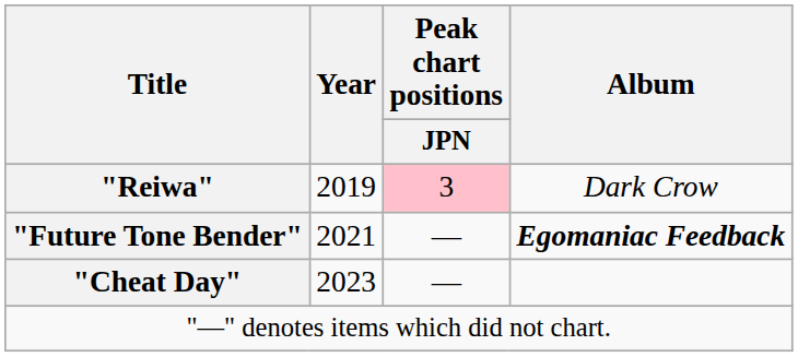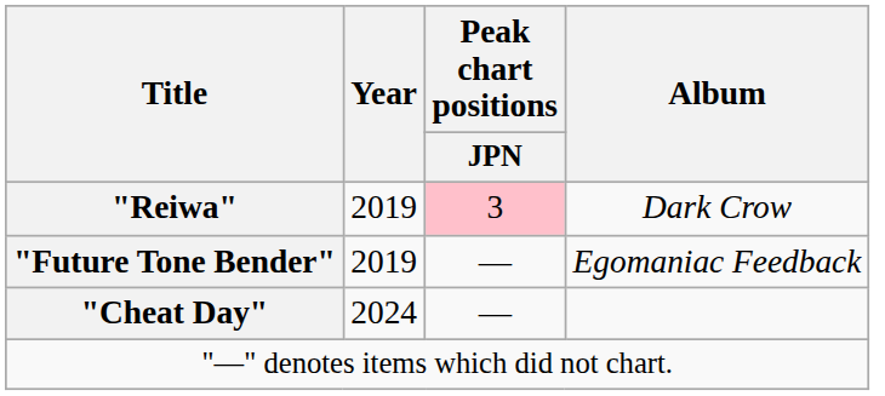 <table class="wikitable plainrowheaders" style="text-align:center;">
 <tr>
 <th scope="col" rowspan="2">Title</th>
 <th scope="col" rowspan="2">Year</th>
 <th scope="col">Peak chart positions</th>
 <th scope="col" rowspan="2">Album</th>
 </tr>
 <tr>
 <th style="width:3em;font-size:90%">JPN<br></th>
 </tr>
 <tr>
 <th scope="row">"Reiwa"<br></th>
 <td>2019</td>
 <td style="background: pink;">3</td>
 <td><em>Dark Crow</em></td>
 </tr>
 <tr>
 <th scope="row">"Future Tone Bender"<br></th>
-<td>2021</td>
+<td>2019</td>
 <td>—</td>
-<td><strong><em>Egomaniac Feedback</em></strong></td>
+<td><em>Egomaniac Feedback</em></td>
 </tr>
 <tr>
 <th scope="row">"Cheat Day"<br></th>
-<td>2023</td>
+<td>2024</td>
 <td>—</td>
 <td></td>
 </tr>
 <tr>
 <td colspan="5" align="center" style="font-size:90%;">"—" denotes items which did not chart.</td>
 </tr>
 </table>
